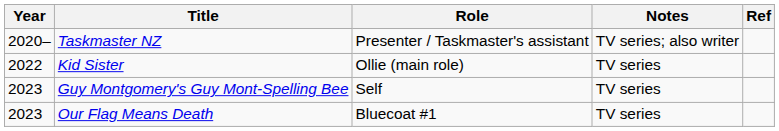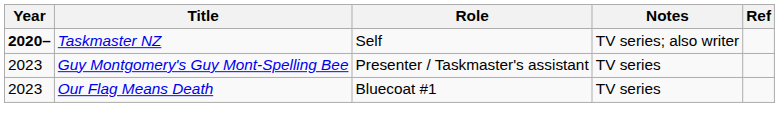 <table class="wikitable">
 <tr>
 <th>Year</th>
 <th>Title</th>
 <th>Role</th>
 <th>Notes</th>
 <th>Ref</th>
 </tr>
 <tr>
-<td>2020–</td>
+<td><strong>2020–</strong></td>
 <td><em><a href='#'>Taskmaster NZ</a></em></td>
-<td>Presenter / Taskmaster's assistant</td>
+<td>Self</td>
 <td>TV series; also writer</td>
-<td></td>
-</tr>
-<tr>
-<td>2022</td>
-<td><em><a href='#'>Kid Sister</a></em></td>
-<td>Ollie (main role)</td>
-<td>TV series</td>
 <td></td>
 </tr>
 <tr>
 <td>2023</td>
 <td><em><a href='#'>Guy Montgomery's Guy Mont-Spelling Bee</a></em></td>
-<td>Self</td>
+<td>Presenter / Taskmaster's assistant</td>
 <td>TV series</td>
 <td></td>
 </tr>
 <tr>
 <td>2023</td>
 <td><em><a href='#'>Our Flag Means Death</a></em></td>
 <td>Bluecoat #1</td>
 <td>TV series</td>
 <td></td>
 </tr>
 </table>
